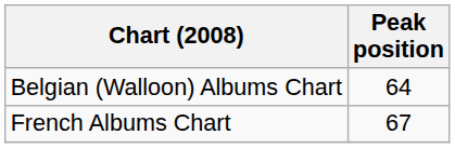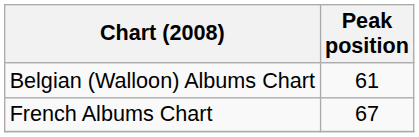 <table class="wikitable sortable">
 <tr>
 <th align="left">Chart (2008)</th>
 <th align="left">Peak<br>position</th>
 </tr>
 <tr>
 <td align="left">Belgian (Walloon) Albums Chart</td>
-<td align="center">64</td>
+<td align="center">61</td>
 </tr>
 <tr>
 <td align="left">French Albums Chart</td>
 <td align="center">67</td>
 </tr>
 <tr>
 </tr>
 </table>
